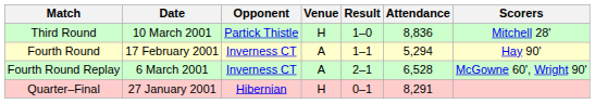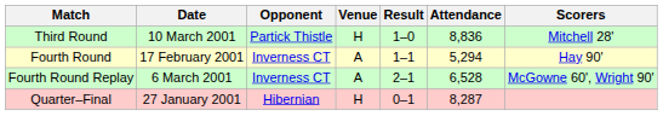 <table class="wikitable" style="font-size:100%; text-align:center">
 <tr>
 <th>Match</th>
 <th>Date</th>
 <th>Opponent</th>
 <th>Venue</th>
 <th>Result</th>
 <th>Attendance</th>
 <th>Scorers</th>
 </tr>
 <tr style="background: #CCFFCC;">
 <td>Third Round</td>
 <td>10 March 2001</td>
 <td><a href='#'>Partick Thistle</a></td>
 <td>H</td>
 <td>1–0</td>
 <td>8,836</td>
 <td><a href='#'>Mitchell</a> 28'</td>
 </tr>
 <tr style="background: #FFFFCC;">
 <td>Fourth Round</td>
 <td>17 February 2001</td>
 <td><a href='#'>Inverness CT</a></td>
 <td>A</td>
 <td>1–1</td>
 <td>5,294</td>
 <td><a href='#'>Hay</a> 90'</td>
 </tr>
 <tr style="background: #CCFFCC;">
 <td>Fourth Round Replay</td>
 <td>6 March 2001</td>
 <td><a href='#'>Inverness CT</a></td>
 <td>A</td>
 <td>2–1</td>
 <td>6,528</td>
 <td><a href='#'>McGowne</a> 60', <a href='#'>Wright</a> 90'</td>
 </tr>
 <tr style="background: #FFCCCC;">
 <td>Quarter–Final</td>
 <td>27 January 2001</td>
 <td><a href='#'>Hibernian</a></td>
 <td>H</td>
 <td>0–1</td>
-<td>8,291</td>
+<td>8,287</td>
 <td></td>
 </tr>
 </table>
